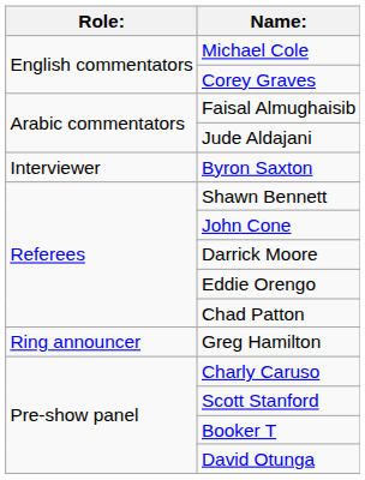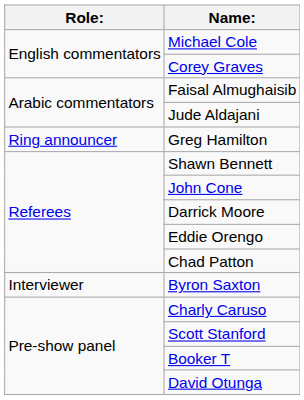 <table class=wikitable style="font-size:90%; margin: 0.5em 0 0.5em 1em; float: right; clear: right;">
 <tr>
 <th>Role:</th>
 <th>Name:</th>
 </tr>
 <tr>
 <td rowspan=2>English commentators</td>
 <td><a href='#'>Michael Cole</a></td>
 </tr>
 <tr>
 <td><a href='#'>Corey Graves</a></td>
 </tr>
 <tr>
 <td rowspan=2>Arabic commentators</td>
 <td>Faisal Almughaisib</td>
 </tr>
 <tr>
 <td>Jude Aldajani</td>
 </tr>
 <tr>
-<td>Interviewer</td>
-<td><a href='#'>Byron Saxton</a></td>
+<td><a href='#'>Ring announcer</a></td>
+<td>Greg Hamilton</td>
 </tr>
 <tr>
 <td rowspan=5><a href='#'>Referees</a></td>
 <td>Shawn Bennett</td>
 </tr>
 <tr>
 <td><a href='#'>John Cone</a></td>
 </tr>
 <tr>
 <td>Darrick Moore</td>
 </tr>
 <tr>
 <td>Eddie Orengo</td>
 </tr>
 <tr>
 <td>Chad Patton</td>
 </tr>
 <tr>
-<td><a href='#'>Ring announcer</a></td>
-<td>Greg Hamilton</td>
+<td>Interviewer</td>
+<td><a href='#'>Byron Saxton</a></td>
 </tr>
 <tr>
 <td rowspan=4>Pre-show panel</td>
 <td><a href='#'>Charly Caruso</a></td>
 </tr>
 <tr>
 <td><a href='#'>Scott Stanford</a></td>
 </tr>
 <tr>
 <td><a href='#'>Booker T</a></td>
 </tr>
 <tr>
 <td><a href='#'>David Otunga</a></td>
 </tr>
 </table>
